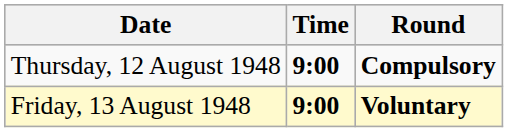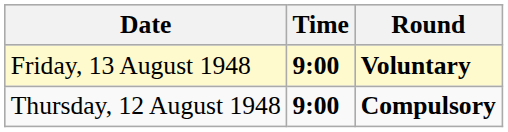 <table class="wikitable">
 <tr>
 <th>Date</th>
 <th>Time</th>
 <th>Round</th>
 </tr>
+<tr style=background:lemonchiffon>
+<td>Friday, 13 August 1948</td>
+<td><strong>9:00</strong></td>
+<td><strong>Voluntary</strong></td>
+</tr>
 <tr>
 <td>Thursday, 12 August 1948</td>
 <td><strong>9:00</strong></td>
 <td><strong>Compulsory</strong></td>
 </tr>
-<tr style=background:lemonchiffon>
-<td>Friday, 13 August 1948</td>
-<td><strong>9:00</strong></td>
-<td><strong>Voluntary</strong></td>
-</tr>
 </table>
